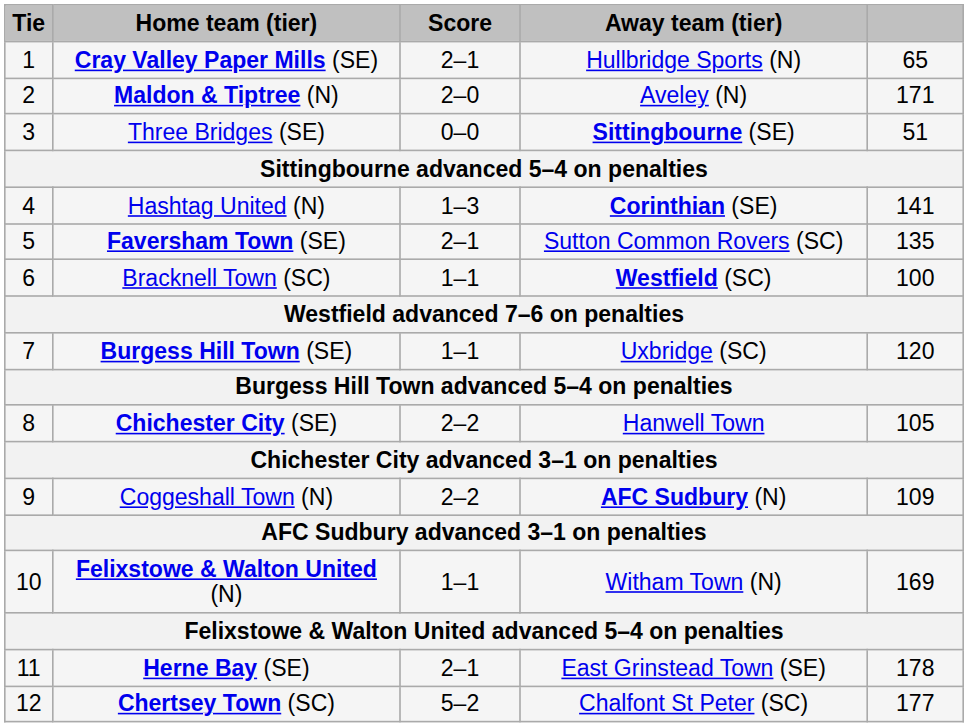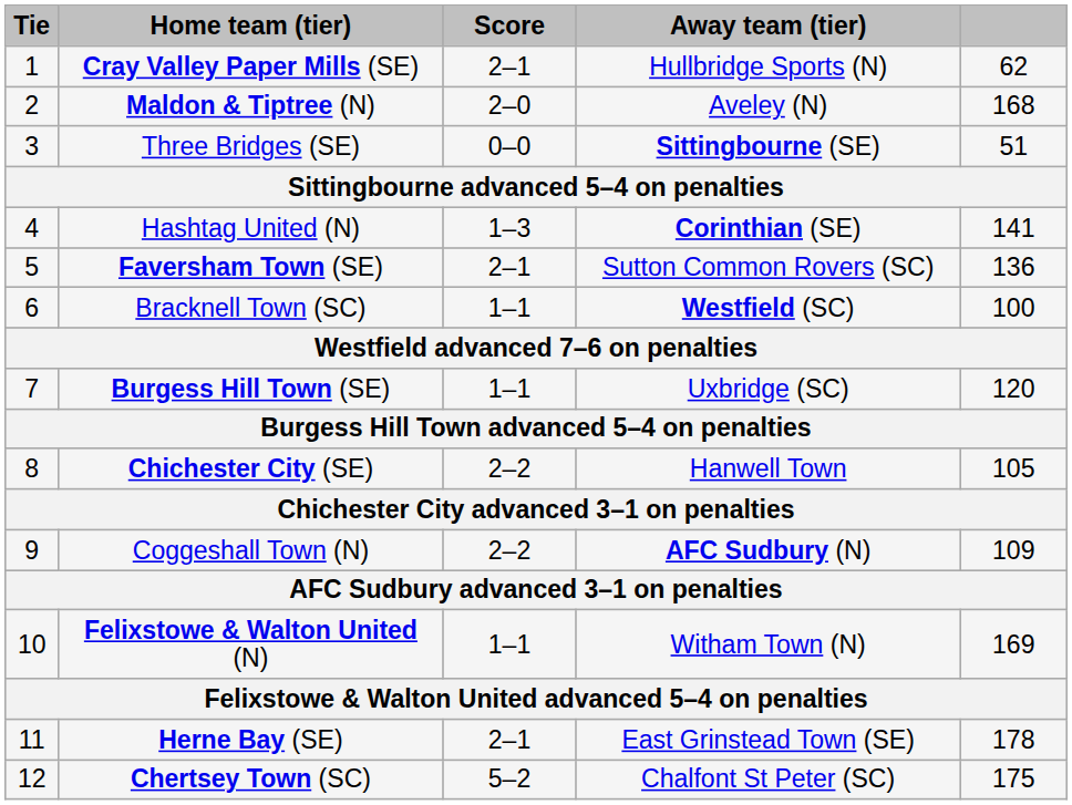 <table class="wikitable" style="width: 600px; background:WhiteSmoke; text-align:center; font-size:90%">
 <tr>
 <td scope="col" style="width:  5.00%; background:silver;"><strong>Tie</strong></td>
 <td scope="col" style="width: 36.25%; background:silver;"><strong>Home team (tier)</strong></td>
 <td scope="col" style="width: 12.50%; background:silver;"><strong>Score</strong></td>
 <td scope="col" style="width: 36.25%; background:silver;"><strong>Away team (tier)</strong></td>
 <td scope="col" style="width: 10.00%; background:silver;"><strong></strong></td>
 </tr>
 <tr>
 <td>1</td>
 <td><strong><a href='#'>Cray Valley Paper Mills</a></strong> (SE)</td>
 <td>2–1</td>
 <td><a href='#'>Hullbridge Sports</a> (N)</td>
-<td>65</td>
+<td>62</td>
 </tr>
 <tr>
 <td>2</td>
 <td><strong><a href='#'>Maldon & Tiptree</a></strong> (N)</td>
 <td>2–0</td>
 <td><a href='#'>Aveley</a> (N)</td>
-<td>171</td>
+<td>168</td>
 </tr>
 <tr>
 <td>3</td>
 <td><a href='#'>Three Bridges</a> (SE)</td>
 <td>0–0</td>
 <td><strong><a href='#'>Sittingbourne</a></strong> (SE)</td>
 <td>51</td>
 </tr>
 <tr>
 <th colspan="5">Sittingbourne advanced 5–4 on penalties</th>
 </tr>
 <tr>
 <td>4</td>
 <td><a href='#'>Hashtag United</a> (N)</td>
 <td>1–3</td>
 <td><strong><a href='#'>Corinthian</a></strong> (SE)</td>
 <td>141</td>
 </tr>
 <tr>
 <td>5</td>
 <td><strong><a href='#'>Faversham Town</a></strong> (SE)</td>
 <td>2–1</td>
 <td><a href='#'>Sutton Common Rovers</a> (SC)</td>
-<td>135</td>
+<td>136</td>
 </tr>
 <tr>
 <td>6</td>
 <td><a href='#'>Bracknell Town</a> (SC)</td>
 <td>1–1</td>
 <td><strong><a href='#'>Westfield</a></strong> (SC)</td>
 <td>100</td>
 </tr>
 <tr>
 <th colspan="5">Westfield advanced 7–6 on penalties</th>
 </tr>
 <tr>
 <td>7</td>
 <td><strong><a href='#'>Burgess Hill Town</a></strong> (SE)</td>
 <td>1–1</td>
 <td><a href='#'>Uxbridge</a> (SC)</td>
 <td>120</td>
 </tr>
 <tr>
 <th colspan="5">Burgess Hill Town advanced 5–4 on penalties</th>
 </tr>
 <tr>
 <td>8</td>
 <td><strong><a href='#'>Chichester City</a></strong> (SE)</td>
 <td>2–2</td>
 <td><a href='#'>Hanwell Town</a></td>
 <td>105</td>
 </tr>
 <tr>
 <th colspan="5">Chichester City advanced 3–1 on penalties</th>
 </tr>
 <tr>
 <td>9</td>
 <td><a href='#'>Coggeshall Town</a> (N)</td>
 <td>2–2</td>
 <td><strong><a href='#'>AFC Sudbury</a></strong> (N)</td>
 <td>109</td>
 </tr>
 <tr>
 <th colspan="5">AFC Sudbury advanced 3–1 on penalties</th>
 </tr>
 <tr>
 <td>10</td>
 <td><strong><a href='#'>Felixstowe & Walton United</a></strong> (N)</td>
 <td>1–1</td>
 <td><a href='#'>Witham Town</a> (N)</td>
 <td>169</td>
 </tr>
 <tr>
 <th colspan="5">Felixstowe & Walton United advanced 5–4 on penalties</th>
 </tr>
 <tr>
 <td>11</td>
 <td><strong><a href='#'>Herne Bay</a></strong> (SE)</td>
 <td>2–1</td>
 <td><a href='#'>East Grinstead Town</a> (SE)</td>
 <td>178</td>
 </tr>
 <tr>
 <td>12</td>
 <td><strong><a href='#'>Chertsey Town</a></strong> (SC)</td>
 <td>5–2</td>
 <td><a href='#'>Chalfont St Peter</a> (SC)</td>
-<td>177</td>
+<td>175</td>
 </tr>
 </table>
